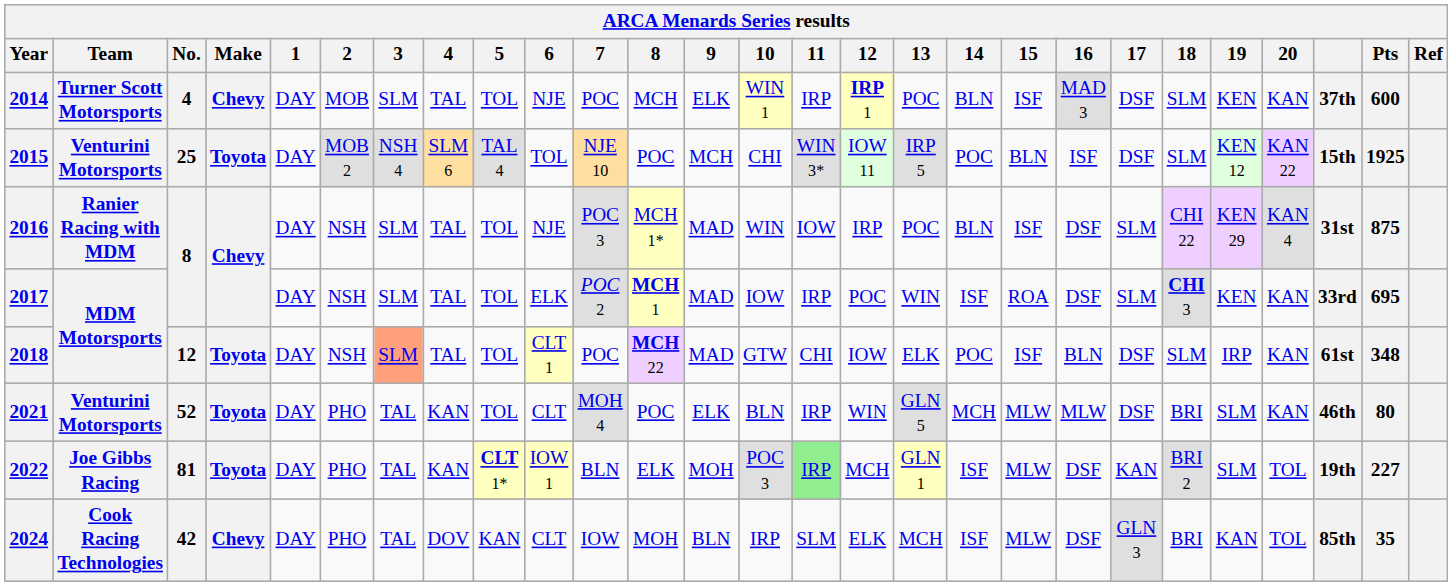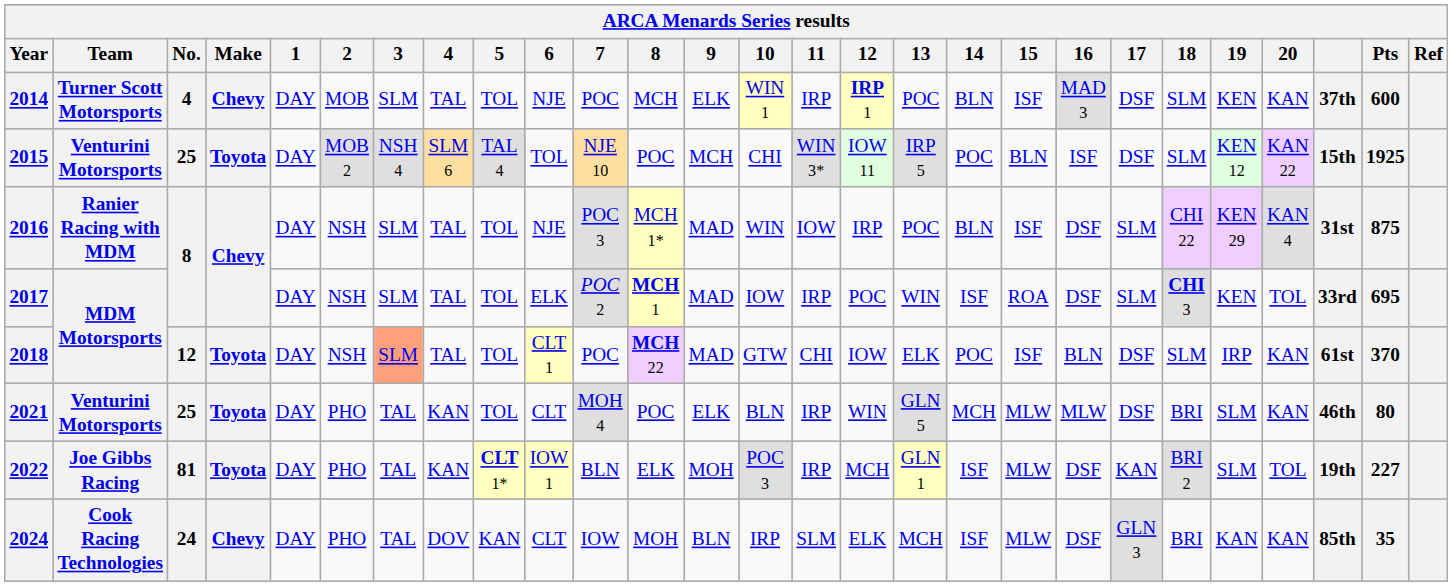 <table class="wikitable" style="text-align:center; font-size:75%">
 <tr>
 <th colspan=27><a href='#'>ARCA Menards Series</a> results</th>
 </tr>
 <tr>
 <th>Year</th>
 <th>Team</th>
 <th>No.</th>
 <th>Make</th>
 <th>1</th>
 <th>2</th>
 <th>3</th>
 <th>4</th>
 <th>5</th>
 <th>6</th>
 <th>7</th>
 <th>8</th>
 <th>9</th>
 <th>10</th>
 <th>11</th>
 <th>12</th>
 <th>13</th>
 <th>14</th>
 <th>15</th>
 <th>16</th>
 <th>17</th>
 <th>18</th>
 <th>19</th>
 <th>20</th>
 <th></th>
 <th>Pts</th>
 <th>Ref</th>
 </tr>
 <tr>
 <th><a href='#'>2014</a></th>
 <th><a href='#'>Turner Scott Motorsports</a></th>
 <th>4</th>
 <th><a href='#'>Chevy</a></th>
 <td><a href='#'>DAY</a></td>
 <td><a href='#'>MOB</a></td>
 <td><a href='#'>SLM</a></td>
 <td><a href='#'>TAL</a></td>
 <td><a href='#'>TOL</a></td>
 <td><a href='#'>NJE</a></td>
 <td><a href='#'>POC</a></td>
 <td><a href='#'>MCH</a></td>
 <td><a href='#'>ELK</a></td>
 <td style="background:#FFFFBF;"><a href='#'>WIN</a><br><small>1</small></td>
 <td><a href='#'>IRP</a></td>
 <td style="background:#FFFFBF;"><strong><a href='#'>IRP</a></strong><br><small>1</small></td>
 <td><a href='#'>POC</a></td>
 <td><a href='#'>BLN</a></td>
 <td><a href='#'>ISF</a></td>
 <td style="background:#DFDFDF;"><a href='#'>MAD</a><br><small>3</small></td>
 <td><a href='#'>DSF</a></td>
 <td><a href='#'>SLM</a></td>
 <td><a href='#'>KEN</a></td>
 <td><a href='#'>KAN</a></td>
 <th>37th</th>
 <th>600</th>
 <th></th>
 </tr>
 <tr>
 <th><a href='#'>2015</a></th>
 <th><a href='#'>Venturini Motorsports</a></th>
 <th>25</th>
 <th><a href='#'>Toyota</a></th>
 <td><a href='#'>DAY</a></td>
 <td style="background:#DFDFDF;"><a href='#'>MOB</a><br><small>2</small></td>
 <td style="background:#DFDFDF;"><a href='#'>NSH</a><br><small>4</small></td>
 <td style="background:#FFDF9F;"><a href='#'>SLM</a><br><small>6</small></td>
 <td style="background:#DFDFDF;"><a href='#'>TAL</a><br><small>4</small></td>
 <td><a href='#'>TOL</a></td>
 <td style="background:#FFDF9F;"><a href='#'>NJE</a><br><small>10</small></td>
 <td><a href='#'>POC</a></td>
 <td><a href='#'>MCH</a></td>
 <td><a href='#'>CHI</a></td>
 <td style="background:#DFDFDF;"><a href='#'>WIN</a><br><small>3*</small></td>
 <td style="background:#DFFFDF;"><a href='#'>IOW</a><br><small>11</small></td>
 <td style="background:#DFDFDF;"><a href='#'>IRP</a><br><small>5</small></td>
 <td><a href='#'>POC</a></td>
 <td><a href='#'>BLN</a></td>
 <td><a href='#'>ISF</a></td>
 <td><a href='#'>DSF</a></td>
 <td><a href='#'>SLM</a></td>
 <td style="background:#DFFFDF;"><a href='#'>KEN</a><br><small>12</small></td>
 <td style="background:#EFCFFF;"><a href='#'>KAN</a><br><small>22</small></td>
 <th>15th</th>
 <th>1925</th>
 <th></th>
 </tr>
 <tr>
 <th><a href='#'>2016</a></th>
 <th><a href='#'>Ranier Racing with MDM</a></th>
 <th rowspan=2>8</th>
 <th rowspan=2><a href='#'>Chevy</a></th>
 <td><a href='#'>DAY</a></td>
 <td><a href='#'>NSH</a></td>
 <td><a href='#'>SLM</a></td>
 <td><a href='#'>TAL</a></td>
 <td><a href='#'>TOL</a></td>
 <td><a href='#'>NJE</a></td>
 <td style="background:#DFDFDF;"><a href='#'>POC</a><br><small>3</small></td>
 <td style="background:#FFFFBF;"><a href='#'>MCH</a><br><small>1*</small></td>
 <td><a href='#'>MAD</a></td>
 <td><a href='#'>WIN</a></td>
 <td><a href='#'>IOW</a></td>
 <td><a href='#'>IRP</a></td>
 <td><a href='#'>POC</a></td>
 <td><a href='#'>BLN</a></td>
 <td><a href='#'>ISF</a></td>
 <td><a href='#'>DSF</a></td>
 <td><a href='#'>SLM</a></td>
 <td style="background:#EFCFFF;"><a href='#'>CHI</a><br><small>22</small></td>
 <td style="background:#EFCFFF;"><a href='#'>KEN</a><br><small>29</small></td>
 <td style="background:#DFDFDF;"><a href='#'>KAN</a><br><small>4</small></td>
 <th>31st</th>
 <th>875</th>
 <th></th>
 </tr>
 <tr>
 <th><a href='#'>2017</a></th>
 <th rowspan=2><a href='#'>MDM Motorsports</a></th>
 <td><a href='#'>DAY</a></td>
 <td><a href='#'>NSH</a></td>
 <td><a href='#'>SLM</a></td>
 <td><a href='#'>TAL</a></td>
 <td><a href='#'>TOL</a></td>
 <td><a href='#'>ELK</a></td>
 <td style="background:#DFDFDF;"><em><a href='#'>POC</a></em><br><small>2</small></td>
 <td style="background:#FFFFBF;"><strong><a href='#'>MCH</a></strong><br><small>1</small></td>
 <td><a href='#'>MAD</a></td>
 <td><a href='#'>IOW</a></td>
 <td><a href='#'>IRP</a></td>
 <td><a href='#'>POC</a></td>
 <td><a href='#'>WIN</a></td>
 <td><a href='#'>ISF</a></td>
 <td><a href='#'>ROA</a></td>
 <td><a href='#'>DSF</a></td>
 <td><a href='#'>SLM</a></td>
 <td style="background:#DFDFDF;"><strong><a href='#'>CHI</a></strong><br><small>3</small></td>
 <td><a href='#'>KEN</a></td>
-<td><a href='#'>KAN</a></td>
+<td><a href='#'>TOL</a></td>
 <th>33rd</th>
 <th>695</th>
 <th></th>
 </tr>
 <tr>
 <th><a href='#'>2018</a></th>
 <th>12</th>
 <th><a href='#'>Toyota</a></th>
 <td><a href='#'>DAY</a></td>
 <td><a href='#'>NSH</a></td>
 <td style="background: lightsalmon;"><a href='#'>SLM</a></td>
 <td><a href='#'>TAL</a></td>
 <td><a href='#'>TOL</a></td>
 <td style="background:#FFFFBF;"><a href='#'>CLT</a><br><small>1</small></td>
 <td><a href='#'>POC</a></td>
 <td style="background:#EFCFFF;"><strong><a href='#'>MCH</a></strong><br><small>22</small></td>
 <td><a href='#'>MAD</a></td>
 <td><a href='#'>GTW</a></td>
 <td><a href='#'>CHI</a></td>
 <td><a href='#'>IOW</a></td>
 <td><a href='#'>ELK</a></td>
 <td><a href='#'>POC</a></td>
 <td><a href='#'>ISF</a></td>
 <td><a href='#'>BLN</a></td>
 <td><a href='#'>DSF</a></td>
 <td><a href='#'>SLM</a></td>
 <td><a href='#'>IRP</a></td>
 <td><a href='#'>KAN</a></td>
 <th>61st</th>
-<th>348</th>
+<th>370</th>
 <th></th>
 </tr>
 <tr>
 <th><a href='#'>2021</a></th>
 <th><a href='#'>Venturini Motorsports</a></th>
-<th>52</th>
+<th>25</th>
 <th><a href='#'>Toyota</a></th>
 <td><a href='#'>DAY</a></td>
 <td><a href='#'>PHO</a></td>
 <td><a href='#'>TAL</a></td>
 <td><a href='#'>KAN</a></td>
 <td><a href='#'>TOL</a></td>
 <td><a href='#'>CLT</a></td>
 <td style="background:#DFDFDF;"><a href='#'>MOH</a><br><small>4</small></td>
 <td><a href='#'>POC</a></td>
 <td><a href='#'>ELK</a></td>
 <td><a href='#'>BLN</a></td>
 <td><a href='#'>IRP</a></td>
 <td><a href='#'>WIN</a></td>
 <td style="background:#DFDFDF;"><a href='#'>GLN</a><br><small>5</small></td>
 <td><a href='#'>MCH</a></td>
 <td><a href='#'>MLW</a></td>
 <td><a href='#'>MLW</a></td>
 <td><a href='#'>DSF</a></td>
 <td><a href='#'>BRI</a></td>
 <td><a href='#'>SLM</a></td>
 <td><a href='#'>KAN</a></td>
 <th>46th</th>
 <th>80</th>
 <th></th>
 </tr>
 <tr>
 <th><a href='#'>2022</a></th>
 <th><a href='#'>Joe Gibbs Racing</a></th>
 <th>81</th>
 <th><a href='#'>Toyota</a></th>
 <td><a href='#'>DAY</a></td>
 <td><a href='#'>PHO</a></td>
 <td><a href='#'>TAL</a></td>
 <td><a href='#'>KAN</a></td>
 <td style="background:#FFFFBF;"><strong><a href='#'>CLT</a></strong><br><small>1*</small></td>
 <td style="background:#FFFFBF;"><a href='#'>IOW</a><br><small>1</small></td>
 <td><a href='#'>BLN</a></td>
 <td><a href='#'>ELK</a></td>
 <td><a href='#'>MOH</a></td>
 <td style="background:#DFDFDF;"><a href='#'>POC</a><br><small>3</small></td>
-<td style="background: lightgreen;"><a href='#'>IRP</a></td>
+<td><a href='#'>IRP</a></td>
 <td><a href='#'>MCH</a></td>
 <td style="background:#FFFFBF;"><a href='#'>GLN</a><br><small>1</small></td>
 <td><a href='#'>ISF</a></td>
 <td><a href='#'>MLW</a></td>
 <td><a href='#'>DSF</a></td>
 <td><a href='#'>KAN</a></td>
 <td style="background:#DFDFDF;"><a href='#'>BRI</a><br><small>2</small></td>
 <td><a href='#'>SLM</a></td>
 <td><a href='#'>TOL</a></td>
 <th>19th</th>
 <th>227</th>
 <th></th>
 </tr>
 <tr>
 <th><a href='#'>2024</a></th>
 <th><a href='#'>Cook Racing Technologies</a></th>
-<th>42</th>
+<th>24</th>
 <th><a href='#'>Chevy</a></th>
 <td><a href='#'>DAY</a></td>
 <td><a href='#'>PHO</a></td>
 <td><a href='#'>TAL</a></td>
 <td><a href='#'>DOV</a></td>
 <td><a href='#'>KAN</a></td>
 <td><a href='#'>CLT</a></td>
 <td><a href='#'>IOW</a></td>
 <td><a href='#'>MOH</a></td>
 <td><a href='#'>BLN</a></td>
 <td><a href='#'>IRP</a></td>
 <td><a href='#'>SLM</a></td>
 <td><a href='#'>ELK</a></td>
 <td><a href='#'>MCH</a></td>
 <td><a href='#'>ISF</a></td>
 <td><a href='#'>MLW</a></td>
 <td><a href='#'>DSF</a></td>
 <td style="background:#DFDFDF;"><a href='#'>GLN</a><br><small>3</small></td>
 <td><a href='#'>BRI</a></td>
 <td><a href='#'>KAN</a></td>
-<td><a href='#'>TOL</a></td>
+<td><a href='#'>KAN</a></td>
 <th>85th</th>
 <th>35</th>
 <th></th>
 </tr>
 </table>
